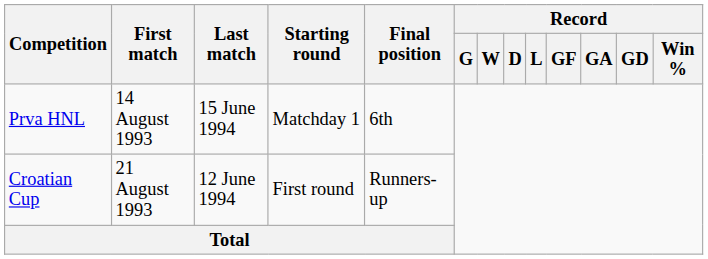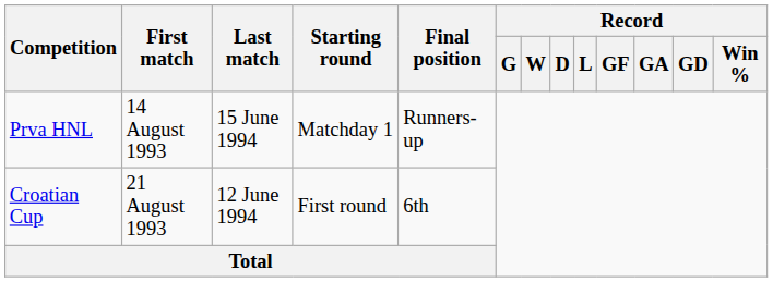 <table class="wikitable" style="text-align: center">
 <tr>
 <th rowspan="2">Competition</th>
 <th rowspan="2">First match</th>
 <th rowspan="2">Last match</th>
 <th rowspan="2">Starting round</th>
 <th rowspan="2">Final position</th>
 <th colspan="8">Record</th>
 </tr>
 <tr>
 <th>G</th>
 <th>W</th>
 <th>D</th>
 <th>L</th>
 <th>GF</th>
 <th>GA</th>
 <th>GD</th>
 <th>Win %</th>
 </tr>
 <tr>
 <td align=left><a href='#'>Prva HNL</a></td>
 <td align=left>14 August 1993</td>
 <td align=left>15 June 1994</td>
 <td align=left>Matchday 1</td>
-<td align=left>6th<br></td>
+<td align=left>Runners-up<br></td>
 </tr>
 <tr>
 <td align=left><a href='#'>Croatian Cup</a></td>
 <td align=left>21 August 1993</td>
 <td align=left>12 June 1994</td>
 <td align=left>First round</td>
-<td align=left>Runners-up<br></td>
+<td align=left>6th<br></td>
 </tr>
 <tr>
 <th colspan="5">Total<br></th>
 </tr>
 </table>
